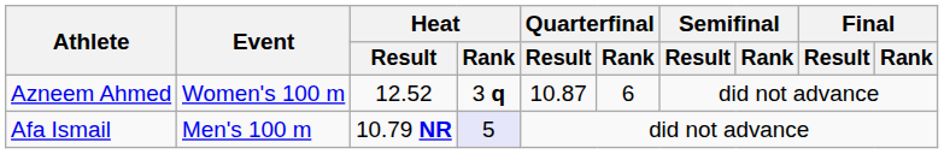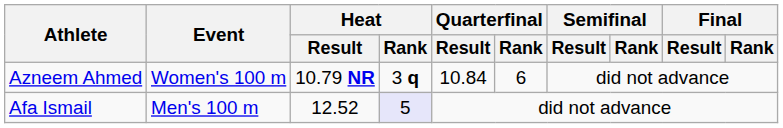 <table class="wikitable" style="font-size:90%">
 <tr>
 <th rowspan="2">Athlete</th>
 <th rowspan="2">Event</th>
 <th colspan="2">Heat</th>
 <th colspan="2">Quarterfinal</th>
 <th colspan="2">Semifinal</th>
 <th colspan="2">Final</th>
 </tr>
 <tr style="font-size:95%">
 <th>Result</th>
 <th>Rank</th>
 <th>Result</th>
 <th>Rank</th>
 <th>Result</th>
 <th>Rank</th>
 <th>Result</th>
 <th>Rank</th>
 </tr>
 <tr align=center>
 <td align=left><a href='#'>Azneem Ahmed</a></td>
 <td align=left><a href='#'>Women's 100 m</a></td>
-<td>12.52 <strong></strong></td>
+<td>10.79 <strong><a href='#'>NR</a></strong></td>
 <td>3 <strong>q</strong></td>
-<td>10.87</td>
+<td>10.84</td>
 <td>6</td>
 <td colspan=4>did not advance</td>
 </tr>
 <tr align=center>
 <td align=left><a href='#'>Afa Ismail</a></td>
 <td align=left><a href='#'>Men's 100 m</a></td>
-<td>10.79 <strong><a href='#'>NR</a></strong></td>
+<td>12.52 <strong></strong></td>
 <td style="background: lavender;">5</td>
 <td colspan=6>did not advance</td>
 </tr>
 </table>
